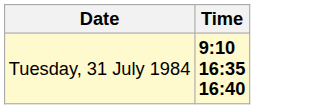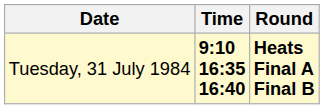 <table class="wikitable">
 <tr>
 <th>Date</th>
 <th>Time</th>
+<th>Round</th>
 </tr>
 <tr style=background:lemonchiffon>
 <td>Tuesday, 31 July 1984</td>
 <td><strong>9:10</strong><br><strong>16:35</strong><br><strong>16:40</strong></td>
+<td><strong>Heats</strong><br><strong>Final A</strong><br><strong>Final B</strong></td>
 </tr>
 </table>
